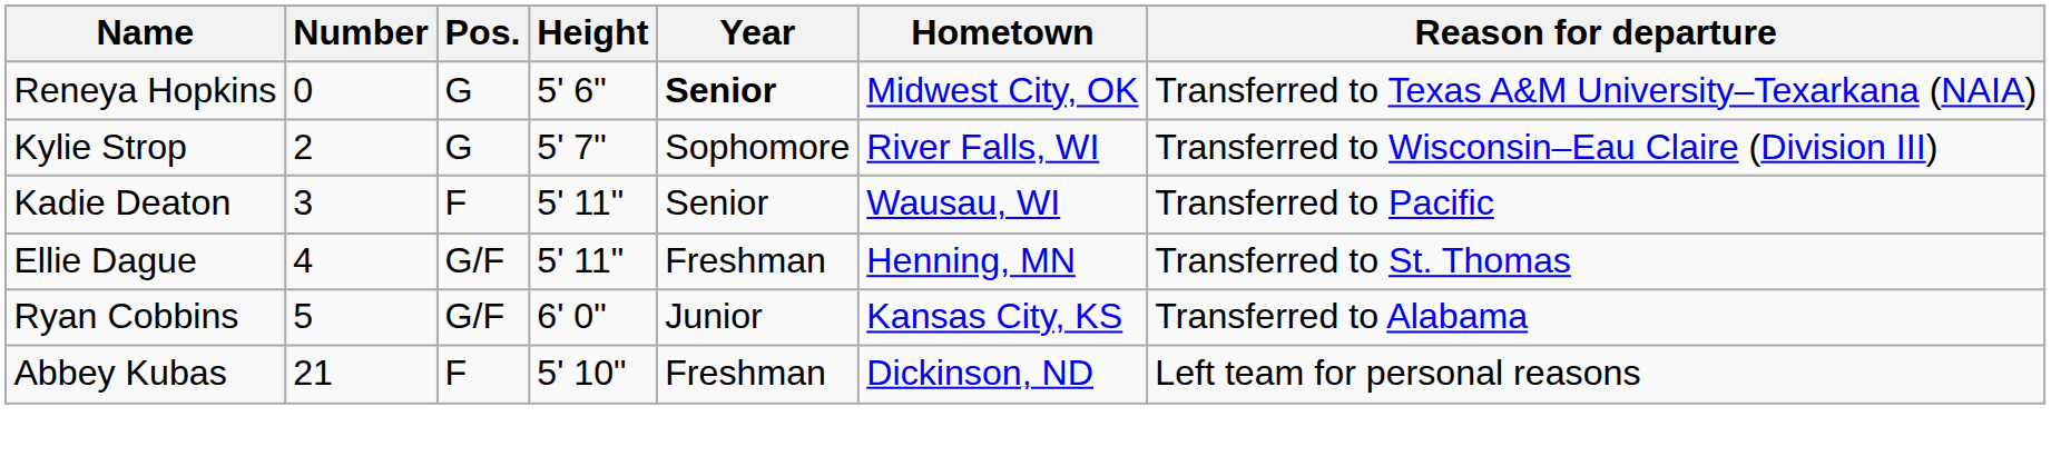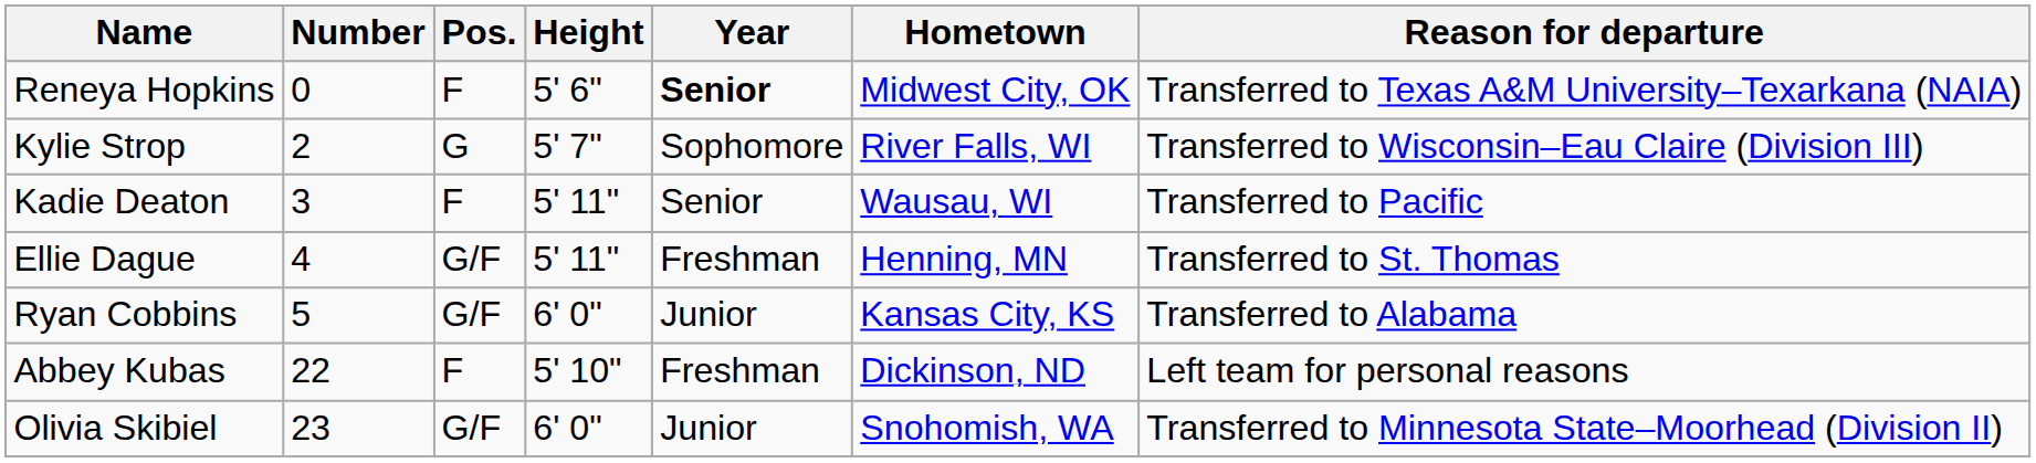 <table class="wikitable sortable" border="1">
 <tr>
 <th>Name</th>
 <th>Number</th>
 <th>Pos.</th>
 <th>Height</th>
 <th>Year</th>
 <th>Hometown</th>
 <th class="unsortable">Reason for departure</th>
 </tr>
 <tr>
 <td>Reneya Hopkins</td>
 <td>0</td>
-<td>G</td>
+<td>F</td>
 <td>5' 6"</td>
 <td><strong>Senior</strong></td>
 <td><a href='#'>Midwest City, OK</a></td>
 <td>Transferred to <a href='#'>Texas A&M University–Texarkana</a> (<a href='#'>NAIA</a>)</td>
 </tr>
 <tr>
 <td>Kylie Strop</td>
 <td>2</td>
 <td>G</td>
 <td>5' 7"</td>
 <td>Sophomore</td>
 <td><a href='#'>River Falls, WI</a></td>
 <td>Transferred to <a href='#'>Wisconsin–Eau Claire</a> (<a href='#'>Division III</a>)</td>
 </tr>
 <tr>
 <td>Kadie Deaton</td>
 <td>3</td>
 <td>F</td>
 <td>5' 11"</td>
 <td>Senior</td>
 <td><a href='#'>Wausau, WI</a></td>
 <td>Transferred to <a href='#'>Pacific</a></td>
 </tr>
 <tr>
 <td>Ellie Dague</td>
 <td>4</td>
 <td>G/F</td>
 <td>5' 11"</td>
 <td>Freshman</td>
 <td><a href='#'>Henning, MN</a></td>
 <td>Transferred to <a href='#'>St. Thomas</a></td>
 </tr>
 <tr>
 <td>Ryan Cobbins</td>
 <td>5</td>
 <td>G/F</td>
 <td>6' 0"</td>
 <td>Junior</td>
 <td><a href='#'>Kansas City, KS</a></td>
 <td>Transferred to <a href='#'>Alabama</a></td>
 </tr>
 <tr>
 <td>Abbey Kubas</td>
-<td>21</td>
+<td>22</td>
 <td>F</td>
 <td>5' 10"</td>
 <td>Freshman</td>
 <td><a href='#'>Dickinson, ND</a></td>
 <td>Left team for personal reasons</td>
 </tr>
+<tr>
+<td>Olivia Skibiel</td>
+<td>23</td>
+<td>G/F</td>
+<td>6' 0"</td>
+<td>Junior</td>
+<td><a href='#'>Snohomish, WA</a></td>
+<td>Transferred to <a href='#'>Minnesota State–Moorhead</a> (<a href='#'>Division II</a>)</td>
+</tr>
 </table>
